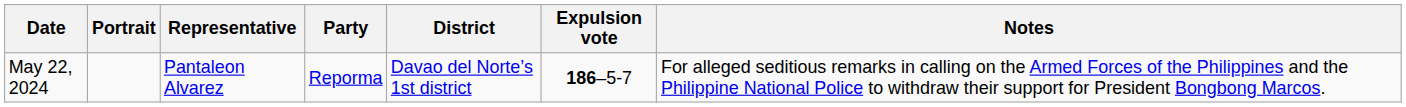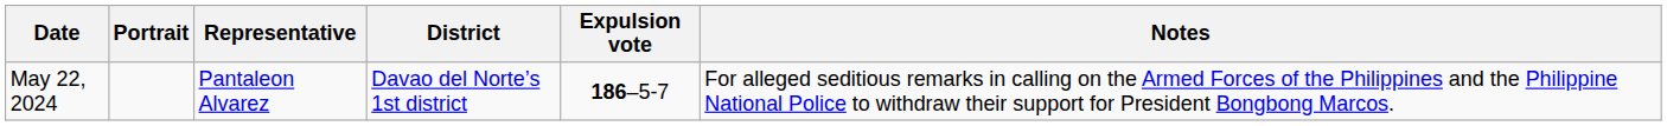 <table class="wikitable sortable">
 <tr>
 <th>Date</th>
 <th>Portrait</th>
 <th>Representative</th>
-<th>Party</th>
 <th>District</th>
 <th>Expulsion vote</th>
 <th class=unsortable>Notes</th>
 </tr>
 <tr>
 <td>May 22, 2024</td>
 <td></td>
 <td><a href='#'>Pantaleon Alvarez</a></td>
-<td><a href='#'>Reporma</a></td>
 <td><a href='#'>Davao del Norte’s 1st district</a></td>
 <td align=center><strong>186</strong>–5-7</td>
 <td>For alleged seditious remarks in calling on the <a href='#'>Armed Forces of the Philippines</a> and the <a href='#'>Philippine National Police</a> to withdraw their support for President <a href='#'>Bongbong Marcos</a>.</td>
 </tr>
 </table>
